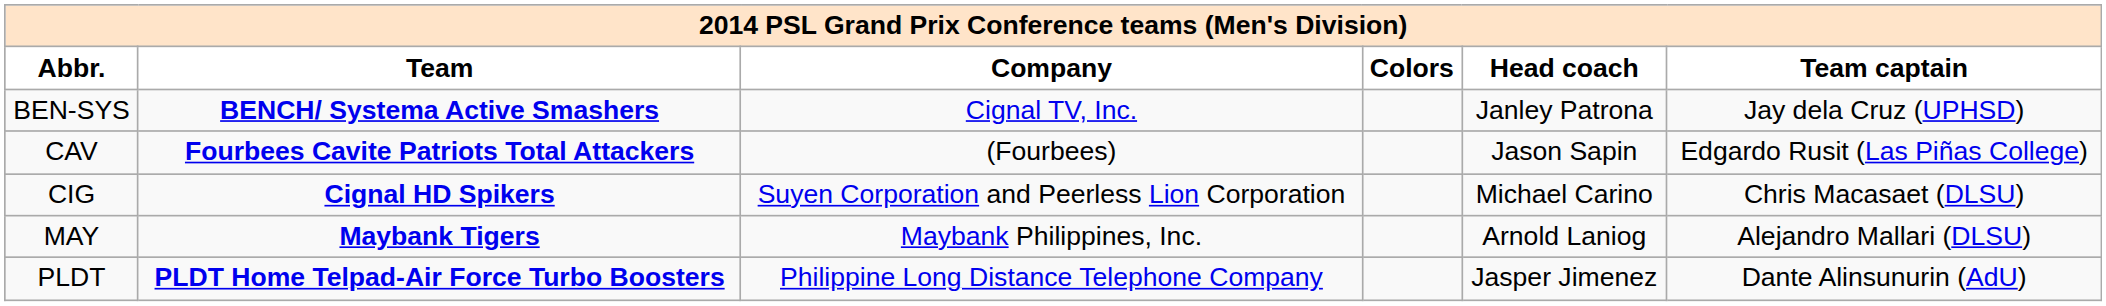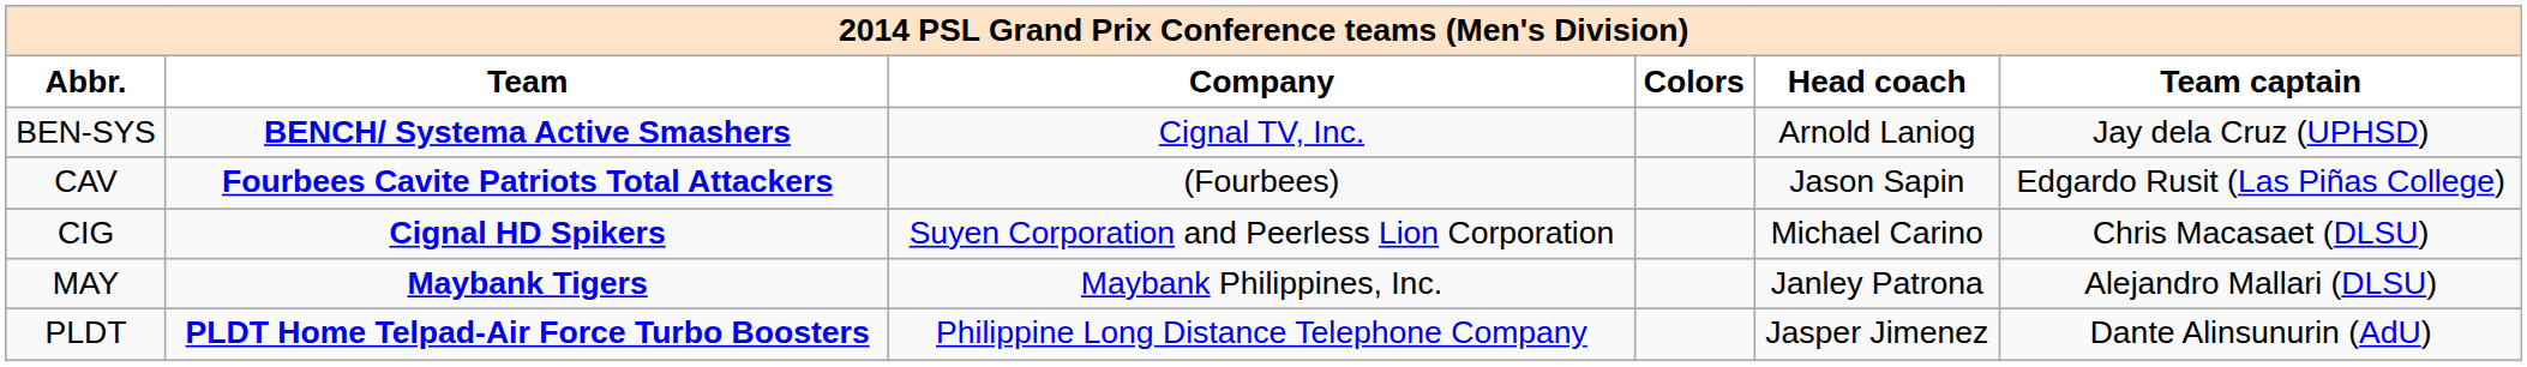 <table class="wikitable" style="width:100%; text-align:left">
 <tr>
 <th style=background:#FFE4C9 colspan=6><span>2014 PSL Grand Prix Conference teams (Men's Division)</span></th>
 </tr>
 <tr>
 <th style="background:white">Abbr.</th>
 <th style="background:white">Team</th>
 <th style="background:white">Company</th>
 <th style="background:white">Colors</th>
 <th style="background:white">Head coach</th>
 <th style="background:white">Team captain</th>
 </tr>
 <tr>
 <td align=center>BEN-SYS</td>
 <td align=center><strong><a href='#'>BENCH/ Systema Active Smashers</a></strong></td>
 <td align=center><a href='#'>Cignal TV, Inc.</a></td>
 <td align=center>  </td>
-<td align=center>Janley Patrona</td>
+<td align=center>Arnold Laniog</td>
 <td align=center>Jay dela Cruz (<a href='#'>UPHSD</a>)</td>
 </tr>
 <tr>
 <td align=center>CAV</td>
 <td align=center><strong><a href='#'>Fourbees Cavite Patriots Total Attackers</a></strong></td>
 <td align=center>(Fourbees)</td>
 <td align=center>  </td>
 <td align=center>Jason Sapin</td>
 <td align=center>Edgardo Rusit (<a href='#'>Las Piñas College</a>)</td>
 </tr>
 <tr>
 <td align=center>CIG</td>
 <td align=center><strong><a href='#'>Cignal HD Spikers</a></strong></td>
 <td align=center><a href='#'>Suyen Corporation</a> and Peerless <a href='#'>Lion</a> Corporation</td>
 <td align=center> </td>
 <td align=center>Michael Carino</td>
 <td align=center>Chris Macasaet (<a href='#'>DLSU</a>)</td>
 </tr>
 <tr>
 <td align=center>MAY</td>
 <td align=center><strong><a href='#'>Maybank Tigers</a></strong></td>
 <td align=center><a href='#'>Maybank</a> Philippines, Inc.</td>
 <td align=center> </td>
-<td align=center>Arnold Laniog</td>
+<td align=center>Janley Patrona</td>
 <td align=center>Alejandro Mallari (<a href='#'>DLSU</a>)</td>
 </tr>
 <tr>
 <td align=center>PLDT</td>
 <td align=center><strong><a href='#'>PLDT Home Telpad-Air Force Turbo Boosters</a></strong></td>
 <td align=center><a href='#'>Philippine Long Distance Telephone Company</a></td>
 <td align=center>  </td>
 <td align=center>Jasper Jimenez</td>
 <td align=center>Dante Alinsunurin (<a href='#'>AdU</a>)</td>
 </tr>
 </table>
